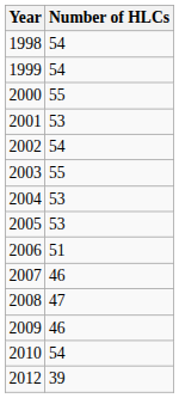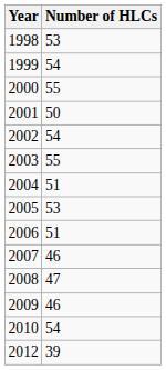 <table class="wikitable">
 <tr>
 <th>Year</th>
 <th>Number of HLCs</th>
 </tr>
 <tr>
 <td>1998</td>
-<td>54</td>
+<td>53</td>
 </tr>
 <tr>
 <td>1999</td>
 <td>54</td>
 </tr>
 <tr>
 <td>2000</td>
 <td>55</td>
 </tr>
 <tr>
 <td>2001</td>
-<td>53</td>
+<td>50</td>
 </tr>
 <tr>
 <td>2002</td>
 <td>54</td>
 </tr>
 <tr>
 <td>2003</td>
 <td>55</td>
 </tr>
 <tr>
 <td>2004</td>
-<td>53</td>
+<td>51</td>
 </tr>
 <tr>
 <td>2005</td>
 <td>53</td>
 </tr>
 <tr>
 <td>2006</td>
 <td>51</td>
 </tr>
 <tr>
 <td>2007</td>
 <td>46</td>
 </tr>
 <tr>
 <td>2008</td>
 <td>47</td>
 </tr>
 <tr>
 <td>2009</td>
 <td>46</td>
 </tr>
 <tr>
 <td>2010</td>
 <td>54</td>
 </tr>
 <tr>
 <td>2012</td>
 <td>39</td>
 </tr>
 </table>
